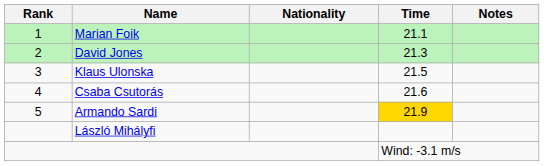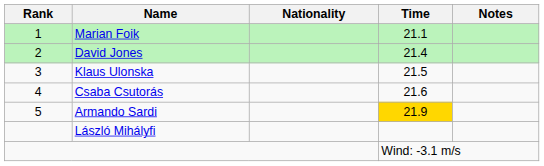 <table class="wikitable sortable" style="text-align:center;width: 55%">
 <tr>
 <th>Rank</th>
 <th>Name</th>
 <th>Nationality</th>
 <th>Time</th>
 <th>Notes</th>
 </tr>
 <tr bgcolor=bbf3bb>
 <td>1</td>
 <td align=left><a href='#'>Marian Foik</a></td>
 <td align=left></td>
 <td>21.1</td>
 <td></td>
 </tr>
 <tr bgcolor=bbf3bb>
 <td>2</td>
 <td align=left><a href='#'>David Jones</a></td>
 <td align=left></td>
-<td>21.3</td>
+<td>21.4</td>
 <td></td>
 </tr>
 <tr>
 <td>3</td>
 <td align=left><a href='#'>Klaus Ulonska</a></td>
 <td align=left></td>
 <td>21.5</td>
 <td></td>
 </tr>
 <tr>
 <td>4</td>
 <td align=left><a href='#'>Csaba Csutorás</a></td>
 <td align=left></td>
 <td>21.6</td>
 <td></td>
 </tr>
 <tr>
 <td>5</td>
 <td align=left><a href='#'>Armando Sardi</a></td>
 <td align=left></td>
 <td style="background: gold;">21.9</td>
 <td></td>
 </tr>
 <tr>
 <td></td>
 <td align=left><a href='#'>László Mihályfi</a></td>
 <td align=left></td>
 <td></td>
 <td></td>
 </tr>
 <tr class="sortbottom">
 <td colspan="3"></td>
 <td colspan="2" style="text-align:left;">Wind: -3.1 m/s</td>
 </tr>
 </table>
